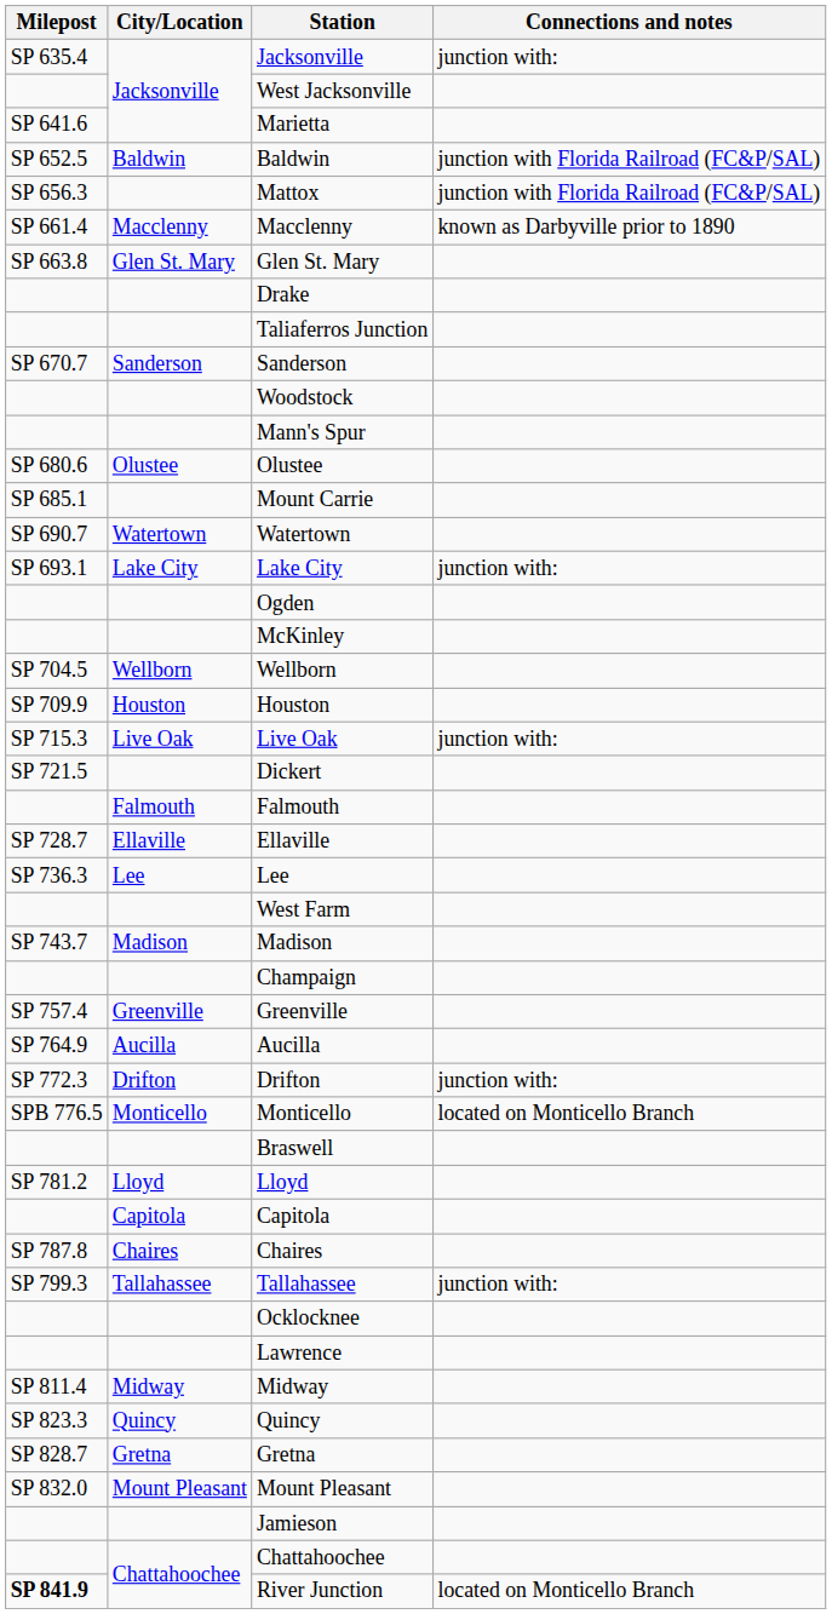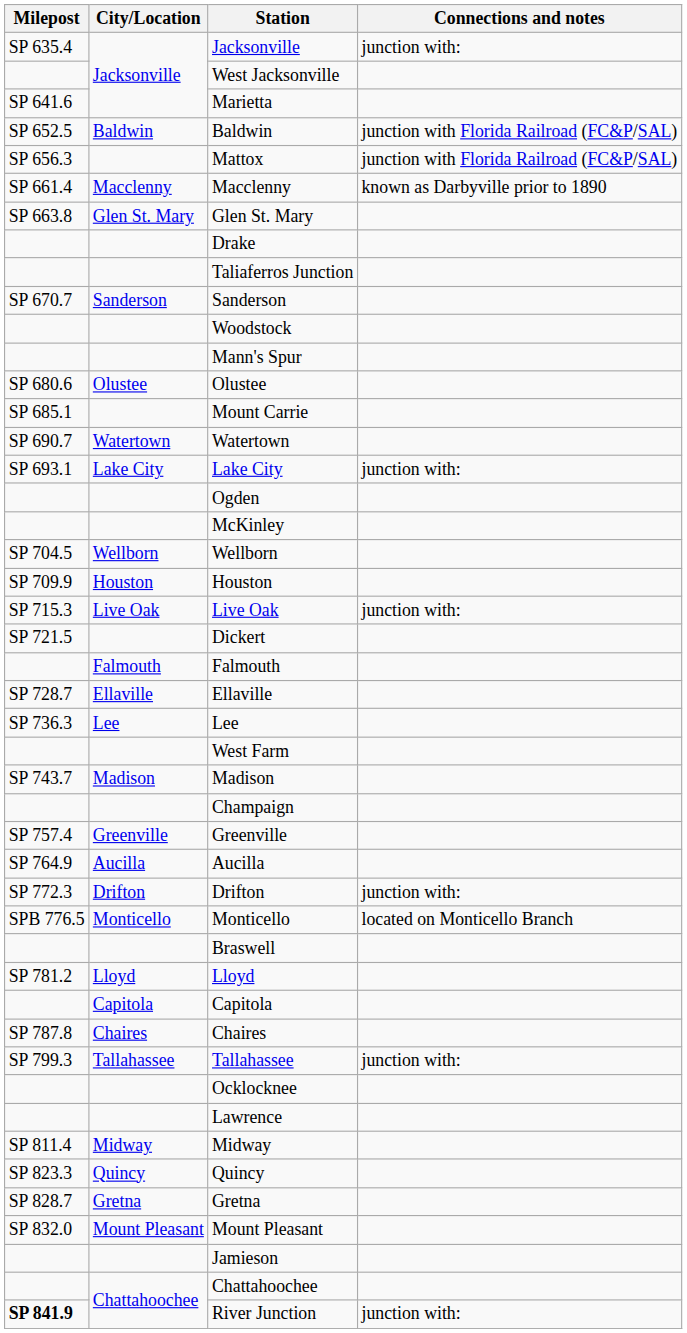 <table class="wikitable">
 <tr>
 <th>Milepost</th>
 <th>City/Location</th>
 <th>Station</th>
 <th>Connections and notes</th>
 </tr>
 <tr>
 <td>SP 635.4</td>
 <td ! rowspan= "3"><a href='#'>Jacksonville</a></td>
 <td><a href='#'>Jacksonville</a></td>
 <td>junction with:<br></td>
 </tr>
 <tr>
 <td></td>
 <td>West Jacksonville</td>
 <td></td>
 </tr>
 <tr>
 <td>SP 641.6</td>
 <td>Marietta</td>
 <td></td>
 </tr>
 <tr>
 <td>SP 652.5</td>
 <td><a href='#'>Baldwin</a></td>
 <td>Baldwin</td>
 <td>junction with <a href='#'>Florida Railroad</a> (<a href='#'>FC&P</a>/<a href='#'>SAL</a>)</td>
 </tr>
 <tr>
 <td>SP 656.3</td>
 <td></td>
 <td>Mattox</td>
 <td>junction with <a href='#'>Florida Railroad</a> (<a href='#'>FC&P</a>/<a href='#'>SAL</a>)</td>
 </tr>
 <tr>
 <td>SP 661.4</td>
 <td><a href='#'>Macclenny</a></td>
 <td>Macclenny</td>
 <td>known as Darbyville prior to 1890</td>
 </tr>
 <tr>
 <td>SP 663.8</td>
 <td><a href='#'>Glen St. Mary</a></td>
 <td>Glen St. Mary</td>
 <td></td>
 </tr>
 <tr>
 <td></td>
 <td></td>
 <td>Drake</td>
 <td></td>
 </tr>
 <tr>
 <td></td>
 <td></td>
 <td>Taliaferros Junction</td>
 <td></td>
 </tr>
 <tr>
 <td>SP 670.7</td>
 <td><a href='#'>Sanderson</a></td>
 <td>Sanderson</td>
 <td></td>
 </tr>
 <tr>
 <td></td>
 <td></td>
 <td>Woodstock</td>
 <td></td>
 </tr>
 <tr>
 <td></td>
 <td></td>
 <td>Mann's Spur</td>
 <td></td>
 </tr>
 <tr>
 <td>SP 680.6</td>
 <td><a href='#'>Olustee</a></td>
 <td>Olustee</td>
 <td></td>
 </tr>
 <tr>
 <td>SP 685.1</td>
 <td></td>
 <td>Mount Carrie</td>
 <td></td>
 </tr>
 <tr>
 <td>SP 690.7</td>
 <td><a href='#'>Watertown</a></td>
 <td>Watertown</td>
 <td></td>
 </tr>
 <tr>
 <td>SP 693.1</td>
 <td><a href='#'>Lake City</a></td>
 <td><a href='#'>Lake City</a></td>
 <td>junction with:</td>
 </tr>
 <tr>
 <td></td>
 <td></td>
 <td>Ogden</td>
 <td></td>
 </tr>
 <tr>
 <td></td>
 <td></td>
 <td>McKinley</td>
 <td></td>
 </tr>
 <tr>
 <td>SP 704.5</td>
 <td><a href='#'>Wellborn</a></td>
 <td>Wellborn</td>
 <td></td>
 </tr>
 <tr>
 <td>SP 709.9</td>
 <td><a href='#'>Houston</a></td>
 <td>Houston</td>
 <td></td>
 </tr>
 <tr>
 <td>SP 715.3</td>
 <td><a href='#'>Live Oak</a></td>
 <td><a href='#'>Live Oak</a></td>
 <td>junction with:</td>
 </tr>
 <tr>
 <td>SP 721.5</td>
 <td></td>
 <td>Dickert</td>
 <td></td>
 </tr>
 <tr>
 <td></td>
 <td><a href='#'>Falmouth</a></td>
 <td>Falmouth</td>
 <td></td>
 </tr>
 <tr>
 <td>SP 728.7</td>
 <td><a href='#'>Ellaville</a></td>
 <td>Ellaville</td>
 <td></td>
 </tr>
 <tr>
 <td>SP 736.3</td>
 <td><a href='#'>Lee</a></td>
 <td>Lee</td>
 <td></td>
 </tr>
 <tr>
 <td></td>
 <td></td>
 <td>West Farm</td>
 <td></td>
 </tr>
 <tr>
 <td>SP 743.7</td>
 <td><a href='#'>Madison</a></td>
 <td>Madison</td>
 <td></td>
 </tr>
 <tr>
 <td></td>
 <td></td>
 <td>Champaign</td>
 <td></td>
 </tr>
 <tr>
 <td>SP 757.4</td>
 <td><a href='#'>Greenville</a></td>
 <td>Greenville</td>
 <td></td>
 </tr>
 <tr>
 <td>SP 764.9</td>
 <td><a href='#'>Aucilla</a></td>
 <td>Aucilla</td>
 <td></td>
 </tr>
 <tr>
 <td>SP 772.3</td>
 <td><a href='#'>Drifton</a></td>
 <td>Drifton</td>
 <td>junction with:</td>
 </tr>
 <tr>
 <td>SPB 776.5</td>
 <td><a href='#'>Monticello</a></td>
 <td>Monticello</td>
 <td>located on Monticello Branch</td>
 </tr>
 <tr>
 <td></td>
 <td></td>
 <td>Braswell</td>
 <td></td>
 </tr>
 <tr>
 <td>SP 781.2</td>
 <td><a href='#'>Lloyd</a></td>
 <td><a href='#'>Lloyd</a></td>
 <td></td>
 </tr>
 <tr>
 <td></td>
 <td><a href='#'>Capitola</a></td>
 <td>Capitola</td>
 <td></td>
 </tr>
 <tr>
 <td>SP 787.8</td>
 <td><a href='#'>Chaires</a></td>
 <td>Chaires</td>
 <td></td>
 </tr>
 <tr>
 <td>SP 799.3</td>
 <td><a href='#'>Tallahassee</a></td>
 <td><a href='#'>Tallahassee</a></td>
 <td>junction with:</td>
 </tr>
 <tr>
 <td></td>
 <td></td>
 <td>Ocklocknee</td>
 <td></td>
 </tr>
 <tr>
 <td></td>
 <td></td>
 <td>Lawrence</td>
 <td></td>
 </tr>
 <tr>
 <td>SP 811.4</td>
 <td><a href='#'>Midway</a></td>
 <td>Midway</td>
 <td></td>
 </tr>
 <tr>
 <td>SP 823.3</td>
 <td><a href='#'>Quincy</a></td>
 <td>Quincy</td>
 <td></td>
 </tr>
 <tr>
 <td>SP 828.7</td>
 <td><a href='#'>Gretna</a></td>
 <td>Gretna</td>
 <td></td>
 </tr>
 <tr>
 <td>SP 832.0</td>
 <td><a href='#'>Mount Pleasant</a></td>
 <td>Mount Pleasant</td>
 <td></td>
 </tr>
 <tr>
 <td></td>
 <td></td>
 <td>Jamieson</td>
 <td></td>
 </tr>
 <tr>
 <td></td>
 <td ! rowspan="2"><a href='#'>Chattahoochee</a></td>
 <td>Chattahoochee</td>
 <td></td>
 </tr>
 <tr>
 <td><strong>SP 841.9</strong></td>
 <td>River Junction</td>
-<td>located on Monticello Branch</td>
+<td>junction with:</td>
 </tr>
 <tr>
 </tr>
 </table>
